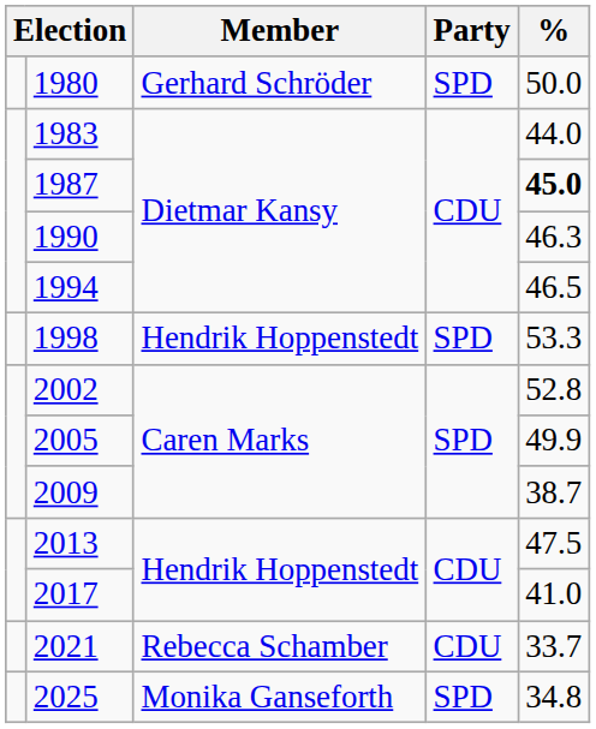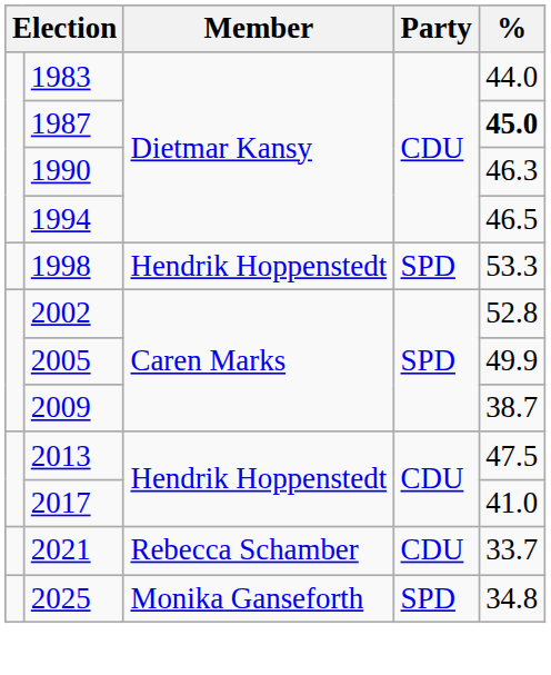 <table class=wikitable>
 <tr>
 <th colspan=2>Election</th>
 <th>Member</th>
 <th>Party</th>
 <th>%</th>
-</tr>
-<tr>
-<td bgcolor=></td>
-<td><a href='#'>1980</a></td>
-<td><a href='#'>Gerhard Schröder</a></td>
-<td><a href='#'>SPD</a></td>
-<td align=right>50.0</td>
 </tr>
 <tr>
 <td rowspan=4 bgcolor=></td>
 <td><a href='#'>1983</a></td>
 <td rowspan=4><a href='#'>Dietmar Kansy</a></td>
 <td rowspan=4><a href='#'>CDU</a></td>
 <td align=right>44.0</td>
 </tr>
 <tr>
 <td><a href='#'>1987</a></td>
 <td align=right><strong>45.0</strong></td>
 </tr>
 <tr>
 <td><a href='#'>1990</a></td>
 <td align=right>46.3</td>
 </tr>
 <tr>
 <td><a href='#'>1994</a></td>
 <td align=right>46.5</td>
 </tr>
 <tr>
 <td bgcolor=></td>
 <td><a href='#'>1998</a></td>
 <td><a href='#'>Hendrik Hoppenstedt</a></td>
 <td><a href='#'>SPD</a></td>
 <td align=right>53.3</td>
 </tr>
 <tr>
 <td rowspan=3 bgcolor=></td>
 <td><a href='#'>2002</a></td>
 <td rowspan=3><a href='#'>Caren Marks</a></td>
 <td rowspan=3><a href='#'>SPD</a></td>
 <td align=right>52.8</td>
 </tr>
 <tr>
 <td><a href='#'>2005</a></td>
 <td align=right>49.9</td>
 </tr>
 <tr>
 <td><a href='#'>2009</a></td>
 <td align=right>38.7</td>
 </tr>
 <tr>
 <td rowspan=2 bgcolor=></td>
 <td><a href='#'>2013</a></td>
 <td rowspan=2><a href='#'>Hendrik Hoppenstedt</a></td>
 <td rowspan=2><a href='#'>CDU</a></td>
 <td align=right>47.5</td>
 </tr>
 <tr>
 <td><a href='#'>2017</a></td>
 <td align=right>41.0</td>
 </tr>
 <tr>
 <td bgcolor=></td>
 <td><a href='#'>2021</a></td>
 <td><a href='#'>Rebecca Schamber</a></td>
 <td><a href='#'>CDU</a></td>
 <td align=right>33.7</td>
 </tr>
 <tr>
 <td bgcolor=></td>
 <td><a href='#'>2025</a></td>
 <td><a href='#'>Monika Ganseforth</a></td>
 <td><a href='#'>SPD</a></td>
 <td align=right>34.8</td>
 </tr>
 </table>
